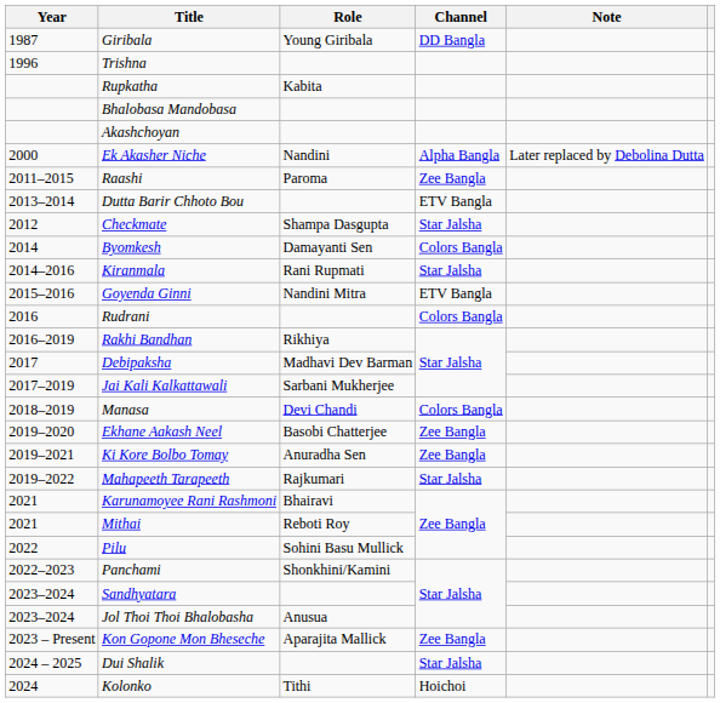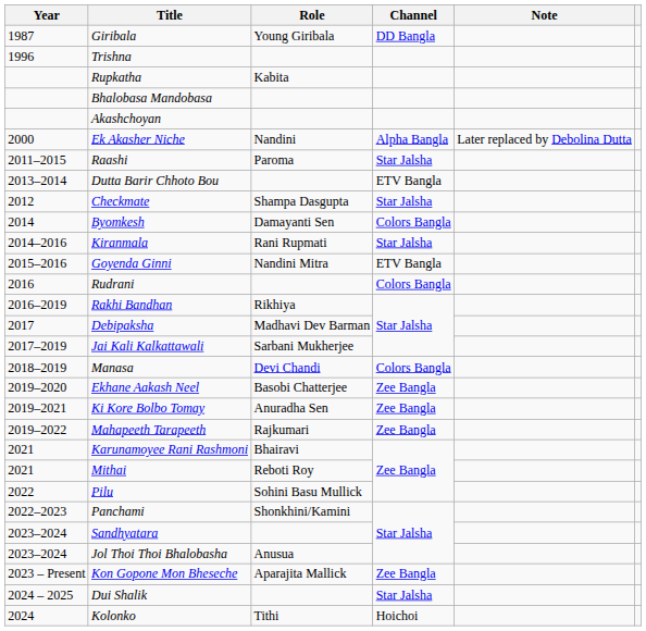 <table class="wikitable">
 <tr>
 <th>Year</th>
 <th>Title</th>
 <th>Role</th>
 <th>Channel</th>
 <th>Note</th>
 <th></th>
 </tr>
 <tr>
 <td>1987</td>
 <td><em>Giribala</em></td>
 <td>Young Giribala</td>
 <td><a href='#'>DD Bangla</a></td>
 <td></td>
 <td></td>
 </tr>
 <tr>
 <td>1996</td>
 <td><em>Trishna</em></td>
 <td></td>
 <td></td>
 <td></td>
 <td></td>
 </tr>
 <tr>
 <td></td>
 <td><em>Rupkatha</em></td>
 <td>Kabita</td>
 <td></td>
 <td></td>
 <td></td>
 </tr>
 <tr>
 <td></td>
 <td><em>Bhalobasa Mandobasa</em></td>
 <td></td>
 <td></td>
 <td></td>
 <td></td>
 </tr>
 <tr>
 <td></td>
 <td><em>Akashchoyan</em></td>
 <td></td>
 <td></td>
 <td></td>
 <td></td>
 </tr>
 <tr>
 <td>2000</td>
 <td><em><a href='#'>Ek Akasher Niche</a></em></td>
 <td>Nandini</td>
 <td><a href='#'>Alpha Bangla</a></td>
 <td>Later replaced by <a href='#'>Debolina Dutta</a></td>
 <td></td>
 </tr>
 <tr>
 <td>2011–2015</td>
 <td><em>Raashi</em></td>
 <td>Paroma</td>
-<td><a href='#'>Zee Bangla</a></td>
+<td><a href='#'>Star Jalsha</a></td>
 <td></td>
 <td></td>
 </tr>
 <tr>
 <td>2013–2014</td>
 <td><em>Dutta Barir Chhoto Bou</em></td>
 <td></td>
 <td>ETV Bangla</td>
 <td></td>
 <td></td>
 </tr>
 <tr>
 <td>2012</td>
 <td><em><a href='#'>Checkmate</a></em></td>
 <td>Shampa Dasgupta</td>
 <td><a href='#'>Star Jalsha</a></td>
 <td></td>
 <td></td>
 </tr>
 <tr>
 <td>2014</td>
 <td><em><a href='#'>Byomkesh</a></em></td>
 <td>Damayanti Sen</td>
 <td><a href='#'>Colors Bangla</a></td>
 <td></td>
 <td></td>
 </tr>
 <tr>
 <td>2014–2016</td>
 <td><em><a href='#'>Kiranmala</a></em></td>
 <td>Rani Rupmati</td>
 <td><a href='#'>Star Jalsha</a></td>
 <td></td>
 <td></td>
 </tr>
 <tr>
 <td>2015–2016</td>
 <td><em><a href='#'>Goyenda Ginni</a></em></td>
 <td>Nandini Mitra</td>
 <td>ETV Bangla</td>
 <td></td>
 <td></td>
 </tr>
 <tr>
 <td>2016</td>
 <td><em>Rudrani</em></td>
 <td></td>
 <td><a href='#'>Colors Bangla</a></td>
 <td></td>
 <td></td>
 </tr>
 <tr>
 <td>2016–2019</td>
 <td><em><a href='#'>Rakhi Bandhan</a></em></td>
 <td>Rikhiya</td>
 <td rowspan="3"><a href='#'>Star Jalsha</a></td>
 <td></td>
 <td></td>
 </tr>
 <tr>
 <td>2017</td>
 <td><em><a href='#'>Debipaksha</a></em></td>
 <td>Madhavi Dev Barman</td>
 <td></td>
 <td></td>
 </tr>
 <tr>
 <td>2017–2019</td>
 <td><em><a href='#'>Jai Kali Kalkattawali</a></em></td>
 <td>Sarbani Mukherjee</td>
 <td></td>
 <td></td>
 </tr>
 <tr>
 <td>2018–2019</td>
 <td><em>Manasa</em></td>
 <td><a href='#'>Devi Chandi</a></td>
 <td><a href='#'>Colors Bangla</a></td>
 <td></td>
 <td></td>
 </tr>
 <tr>
 <td>2019–2020</td>
 <td><em><a href='#'>Ekhane Aakash Neel</a></em></td>
 <td>Basobi Chatterjee</td>
 <td><a href='#'>Zee Bangla</a></td>
 <td></td>
 <td></td>
 </tr>
 <tr>
 <td>2019–2021</td>
 <td><em><a href='#'>Ki Kore Bolbo Tomay</a></em></td>
 <td>Anuradha Sen</td>
 <td><a href='#'>Zee Bangla</a></td>
 <td></td>
 <td></td>
 </tr>
 <tr>
 <td>2019–2022</td>
 <td><em><a href='#'>Mahapeeth Tarapeeth</a></em></td>
 <td>Rajkumari</td>
-<td><a href='#'>Star Jalsha</a></td>
+<td><a href='#'>Zee Bangla</a></td>
 <td></td>
 <td></td>
 </tr>
 <tr>
 <td>2021</td>
 <td><em><a href='#'>Karunamoyee Rani Rashmoni</a></em></td>
 <td>Bhairavi</td>
 <td rowspan="3"><a href='#'>Zee Bangla</a></td>
 <td></td>
 <td></td>
 </tr>
 <tr>
 <td>2021</td>
 <td><em><a href='#'>Mithai</a></em></td>
 <td>Reboti Roy</td>
 <td></td>
 <td></td>
 </tr>
 <tr>
 <td>2022</td>
 <td><em><a href='#'>Pilu</a></em></td>
 <td>Sohini Basu Mullick</td>
 <td></td>
 <td></td>
 </tr>
 <tr>
 <td>2022–2023</td>
 <td><em>Panchami</em></td>
 <td>Shonkhini/Kamini</td>
 <td rowspan="3"><a href='#'>Star Jalsha</a></td>
 <td></td>
 <td></td>
 </tr>
 <tr>
 <td>2023–2024</td>
 <td><em><a href='#'>Sandhyatara</a></em></td>
 <td></td>
 <td></td>
 <td></td>
 </tr>
 <tr>
 <td>2023–2024</td>
 <td><em>Jol Thoi Thoi Bhalobasha</em></td>
 <td>Anusua</td>
 <td></td>
 <td></td>
 </tr>
 <tr>
 <td>2023 – Present</td>
 <td><em><a href='#'>Kon Gopone Mon Bheseche</a></em></td>
 <td>Aparajita Mallick</td>
 <td><a href='#'>Zee Bangla</a></td>
 <td></td>
 <td></td>
 </tr>
 <tr>
 <td>2024 – 2025</td>
 <td><em>Dui Shalik</em></td>
 <td></td>
 <td><a href='#'>Star Jalsha</a></td>
 <td></td>
 <td></td>
 </tr>
 <tr>
 <td>2024</td>
 <td><em>Kolonko</em></td>
 <td>Tithi</td>
 <td>Hoichoi</td>
 <td></td>
 <td></td>
 </tr>
 </table>
